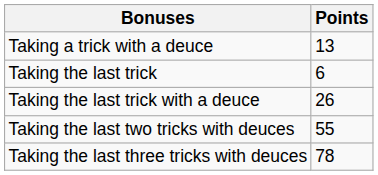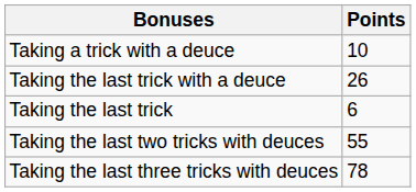 <table class="wikitable floatright">
 <tr>
 <th><strong>Bonuses</strong></th>
 <th>Points</th>
 </tr>
 <tr>
 <td>Taking a trick with a deuce</td>
-<td>13</td>
+<td>10</td>
+</tr>
+<tr>
+<td>Taking the last trick with a deuce</td>
+<td>26</td>
 </tr>
 <tr>
 <td>Taking the last trick</td>
 <td>6</td>
-</tr>
-<tr>
-<td>Taking the last trick with a deuce</td>
-<td>26</td>
 </tr>
 <tr>
 <td>Taking the last two tricks with deuces</td>
 <td>55</td>
 </tr>
 <tr>
 <td>Taking the last three tricks with deuces</td>
 <td>78</td>
 </tr>
 </table>
